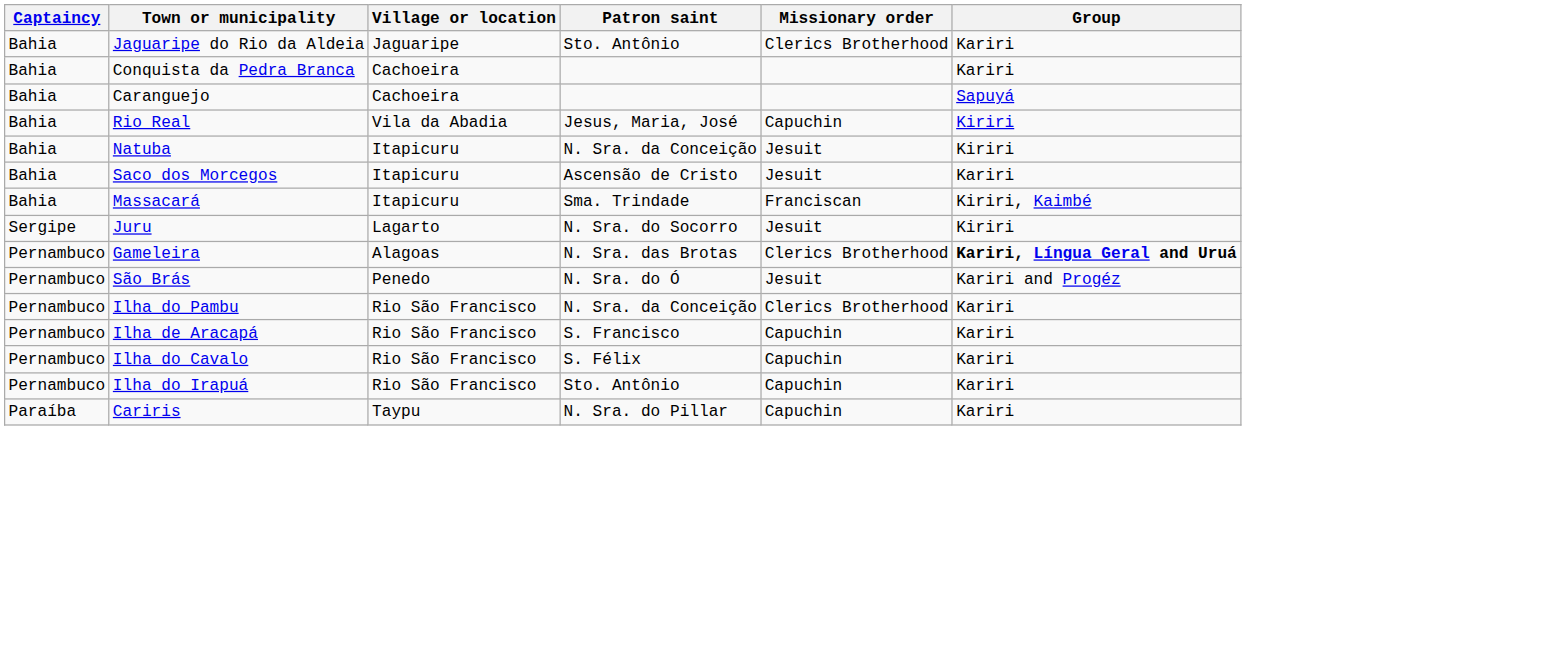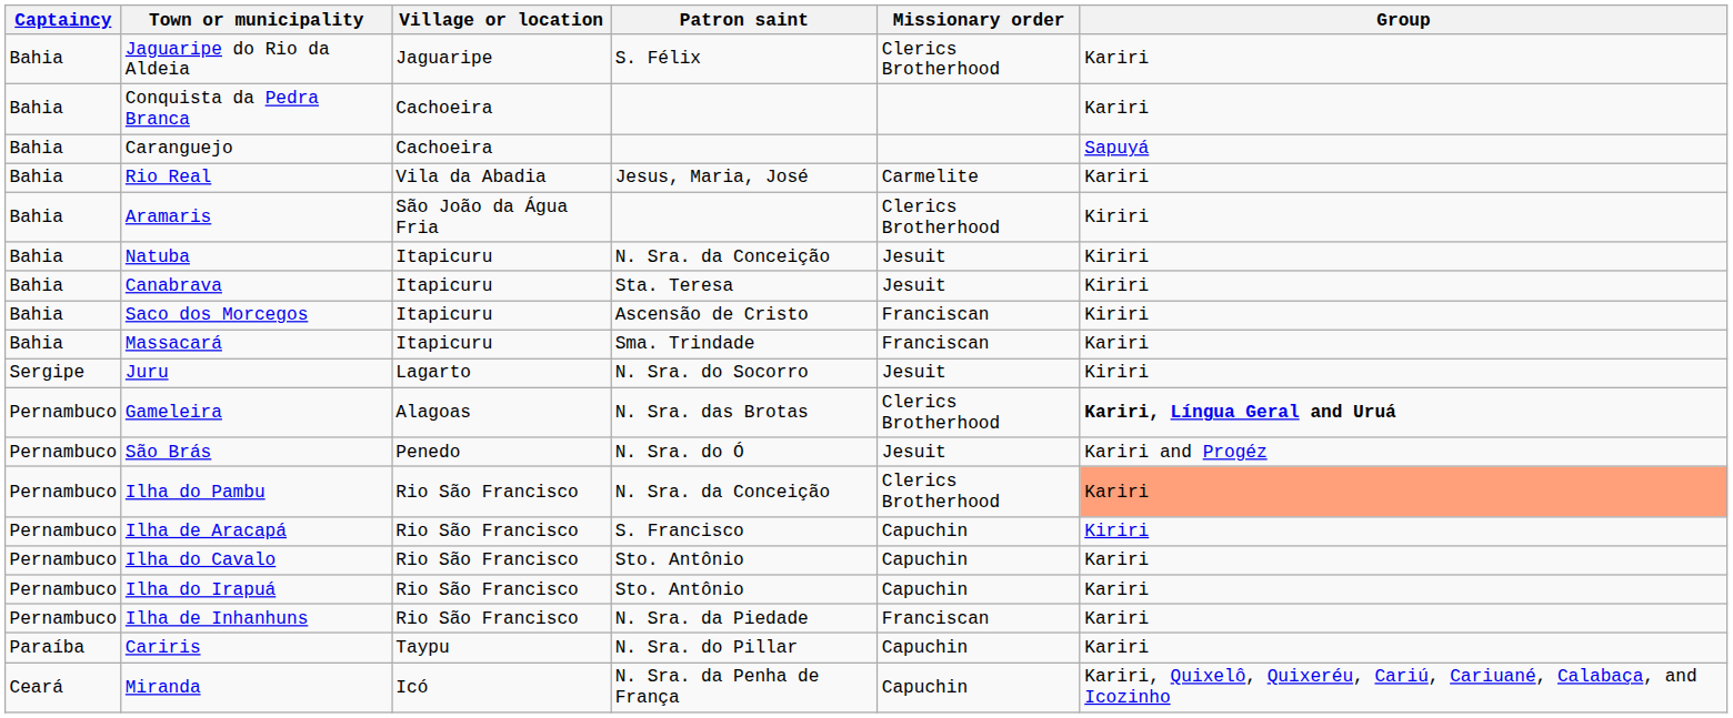 <table class="wikitable sortable">
 <tr>
 <th><a href='#'>Captaincy</a></th>
 <th>Town or municipality</th>
 <th>Village or location</th>
 <th>Patron saint</th>
 <th>Missionary order</th>
 <th>Group</th>
 </tr>
 <tr>
 <td>Bahia</td>
 <td><a href='#'>Jaguaripe</a> do Rio da Aldeia</td>
 <td>Jaguaripe</td>
-<td>Sto. Antônio</td>
+<td>S. Félix</td>
 <td>Clerics Brotherhood</td>
 <td>Kariri</td>
 </tr>
 <tr>
 <td>Bahia</td>
 <td>Conquista da <a href='#'>Pedra Branca</a></td>
 <td>Cachoeira</td>
 <td> </td>
 <td> </td>
 <td>Kariri</td>
 </tr>
 <tr>
 <td>Bahia</td>
 <td>Caranguejo</td>
 <td>Cachoeira</td>
 <td> </td>
 <td> </td>
 <td><a href='#'>Sapuyá</a></td>
 </tr>
 <tr>
 <td>Bahia</td>
 <td><a href='#'>Rio Real</a></td>
 <td>Vila da Abadia</td>
 <td>Jesus, Maria, José</td>
-<td>Capuchin</td>
-<td><a href='#'>Kiriri</a></td>
+<td>Carmelite</td>
+<td>Kariri</td>
+</tr>
+<tr>
+<td>Bahia</td>
+<td><a href='#'>Aramaris</a></td>
+<td>São João da Água Fria</td>
+<td> </td>
+<td>Clerics Brotherhood</td>
+<td>Kiriri</td>
 </tr>
 <tr>
 <td>Bahia</td>
 <td><a href='#'>Natuba</a></td>
 <td>Itapicuru</td>
 <td>N. Sra. da Conceição</td>
 <td>Jesuit</td>
 <td>Kiriri</td>
 </tr>
 <tr>
 <td>Bahia</td>
+<td><a href='#'>Canabrava</a></td>
+<td>Itapicuru</td>
+<td>Sta. Teresa</td>
+<td>Jesuit</td>
+<td>Kiriri</td>
+</tr>
+<tr>
+<td>Bahia</td>
 <td><a href='#'>Saco dos Morcegos</a></td>
 <td>Itapicuru</td>
 <td>Ascensão de Cristo</td>
-<td>Jesuit</td>
-<td>Kariri</td>
+<td>Franciscan</td>
+<td>Kiriri</td>
 </tr>
 <tr>
 <td>Bahia</td>
 <td><a href='#'>Massacará</a></td>
 <td>Itapicuru</td>
 <td>Sma. Trindade</td>
 <td>Franciscan</td>
-<td>Kiriri, <a href='#'>Kaimbé</a></td>
+<td>Kariri</td>
 </tr>
 <tr>
 <td>Sergipe</td>
 <td><a href='#'>Juru</a></td>
 <td>Lagarto</td>
 <td>N. Sra. do Socorro</td>
 <td>Jesuit</td>
 <td>Kiriri</td>
 </tr>
 <tr>
 <td>Pernambuco</td>
 <td><a href='#'>Gameleira</a></td>
 <td>Alagoas</td>
 <td>N. Sra. das Brotas</td>
 <td>Clerics Brotherhood</td>
 <td><strong>Kariri, <a href='#'>Língua Geral</a> and Uruá</strong></td>
 </tr>
 <tr>
 <td>Pernambuco</td>
 <td><a href='#'>São Brás</a></td>
 <td>Penedo</td>
 <td>N. Sra. do Ó</td>
 <td>Jesuit</td>
 <td>Kariri and <a href='#'>Progéz</a></td>
 </tr>
 <tr>
 <td>Pernambuco</td>
 <td><a href='#'>Ilha do Pambu</a></td>
 <td>Rio São Francisco</td>
 <td>N. Sra. da Conceição</td>
 <td>Clerics Brotherhood</td>
-<td>Kariri</td>
+<td style="background: lightsalmon;">Kariri</td>
 </tr>
 <tr>
 <td>Pernambuco</td>
 <td><a href='#'>Ilha de Aracapá</a></td>
 <td>Rio São Francisco</td>
 <td>S. Francisco</td>
 <td>Capuchin</td>
-<td>Kariri</td>
+<td><a href='#'>Kiriri</a></td>
 </tr>
 <tr>
 <td>Pernambuco</td>
 <td><a href='#'>Ilha do Cavalo</a></td>
 <td>Rio São Francisco</td>
-<td>S. Félix</td>
+<td>Sto. Antônio</td>
 <td>Capuchin</td>
 <td>Kariri</td>
 </tr>
 <tr>
 <td>Pernambuco</td>
 <td><a href='#'>Ilha do Irapuá</a></td>
 <td>Rio São Francisco</td>
 <td>Sto. Antônio</td>
 <td>Capuchin</td>
 <td>Kariri</td>
 </tr>
 <tr>
+<td>Pernambuco</td>
+<td><a href='#'>Ilha de Inhanhuns</a></td>
+<td>Rio São Francisco</td>
+<td>N. Sra. da Piedade</td>
+<td>Franciscan</td>
+<td>Kariri</td>
+</tr>
+<tr>
 <td>Paraíba</td>
 <td><a href='#'>Cariris</a></td>
 <td>Taypu</td>
 <td>N. Sra. do Pillar</td>
 <td>Capuchin</td>
 <td>Kariri</td>
 </tr>
+<tr>
+<td>Ceará</td>
+<td><a href='#'>Miranda</a></td>
+<td>Icó</td>
+<td>N. Sra. da Penha de França</td>
+<td>Capuchin</td>
+<td>Kariri, <a href='#'>Quixelô</a>, <a href='#'>Quixeréu</a>, <a href='#'>Cariú</a>, <a href='#'>Cariuané</a>, <a href='#'>Calabaça</a>, and <a href='#'>Icozinho</a></td>
+</tr>
 </table>
